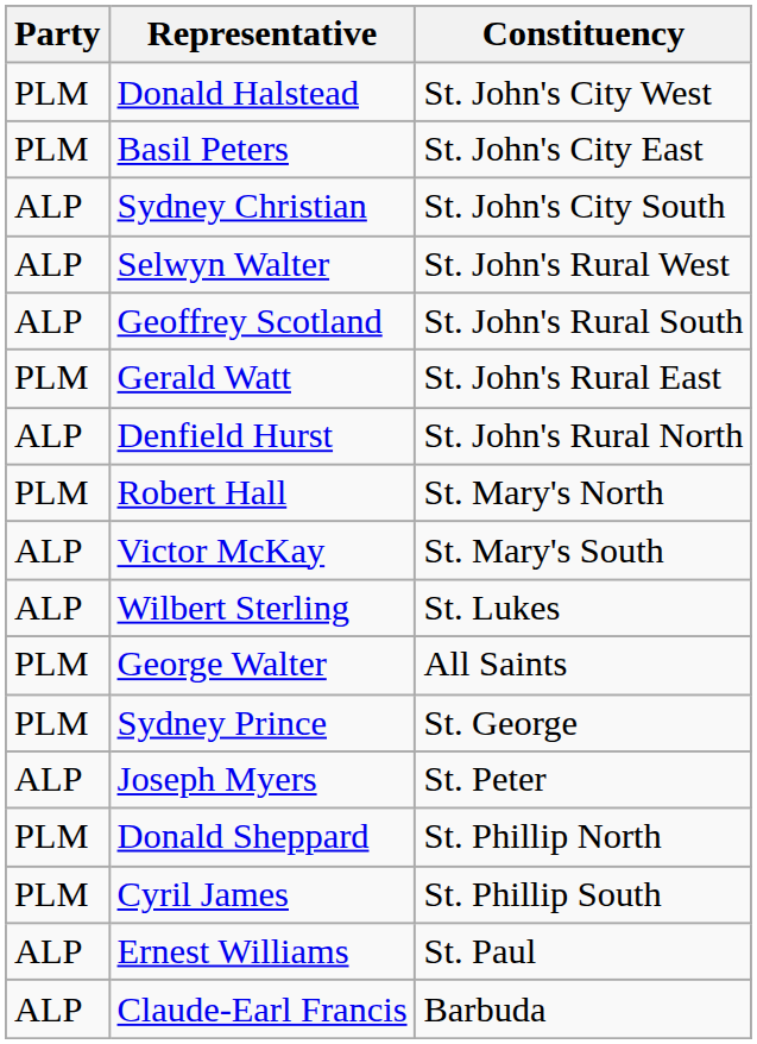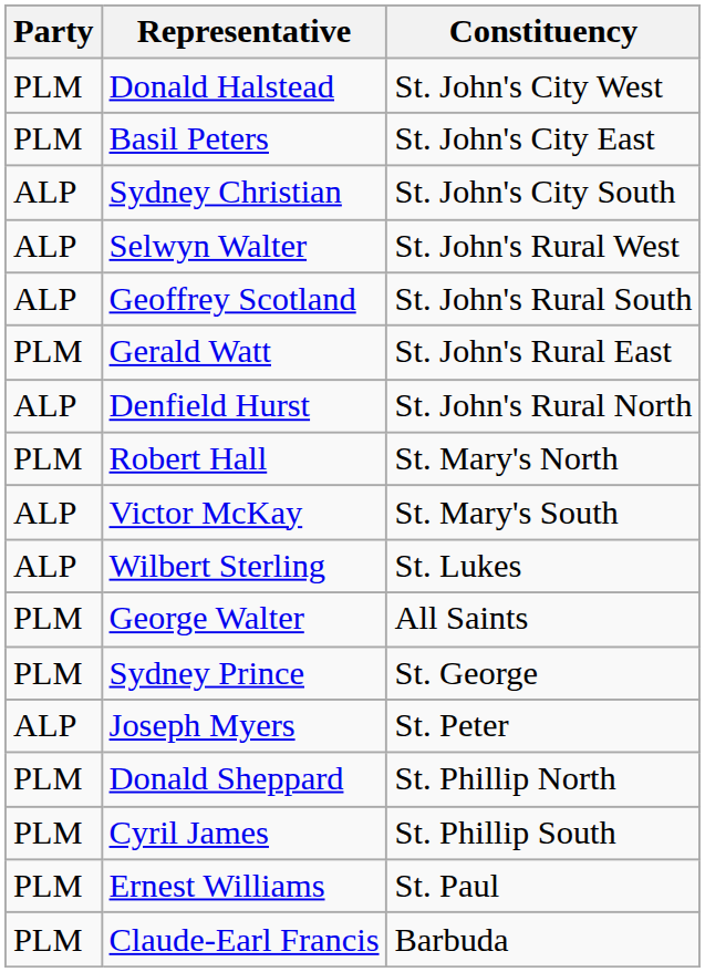 <table class="wikitable">
 <tr>
 <th><strong>Party</strong></th>
 <th><strong>Representative</strong></th>
 <th><strong>Constituency</strong></th>
 </tr>
 <tr>
 <td>PLM</td>
 <td><a href='#'>Donald Halstead</a></td>
 <td>St. John's City West</td>
 </tr>
 <tr>
 <td>PLM</td>
 <td><a href='#'>Basil Peters</a></td>
 <td>St. John's City East</td>
 </tr>
 <tr>
 <td>ALP</td>
 <td><a href='#'>Sydney Christian</a></td>
 <td>St. John's City South</td>
 </tr>
 <tr>
 <td>ALP</td>
 <td><a href='#'>Selwyn Walter</a></td>
 <td>St. John's Rural West</td>
 </tr>
 <tr>
 <td>ALP</td>
 <td><a href='#'>Geoffrey Scotland</a></td>
 <td>St. John's Rural South</td>
 </tr>
 <tr>
 <td>PLM</td>
 <td><a href='#'>Gerald Watt</a></td>
 <td>St. John's Rural East</td>
 </tr>
 <tr>
 <td>ALP</td>
 <td><a href='#'>Denfield Hurst</a></td>
 <td>St. John's Rural North</td>
 </tr>
 <tr>
 <td>PLM</td>
 <td><a href='#'>Robert Hall</a></td>
 <td>St. Mary's North</td>
 </tr>
 <tr>
 <td>ALP</td>
 <td><a href='#'>Victor McKay</a></td>
 <td>St. Mary's South</td>
 </tr>
 <tr>
 <td>ALP</td>
 <td><a href='#'>Wilbert Sterling</a></td>
 <td>St. Lukes</td>
 </tr>
 <tr>
 <td>PLM</td>
 <td><a href='#'>George Walter</a></td>
 <td>All Saints</td>
 </tr>
 <tr>
 <td>PLM</td>
 <td><a href='#'>Sydney Prince</a></td>
 <td>St. George</td>
 </tr>
 <tr>
 <td>ALP</td>
 <td><a href='#'>Joseph Myers</a></td>
 <td>St. Peter</td>
 </tr>
 <tr>
 <td>PLM</td>
 <td><a href='#'>Donald Sheppard</a></td>
 <td>St. Phillip North</td>
 </tr>
 <tr>
 <td>PLM</td>
 <td><a href='#'>Cyril James</a></td>
 <td>St. Phillip South</td>
 </tr>
 <tr>
-<td>ALP</td>
+<td>PLM</td>
 <td><a href='#'>Ernest Williams</a></td>
 <td>St. Paul</td>
 </tr>
 <tr>
-<td>ALP</td>
+<td>PLM</td>
 <td><a href='#'>Claude-Earl Francis</a></td>
 <td>Barbuda</td>
 </tr>
 </table>
